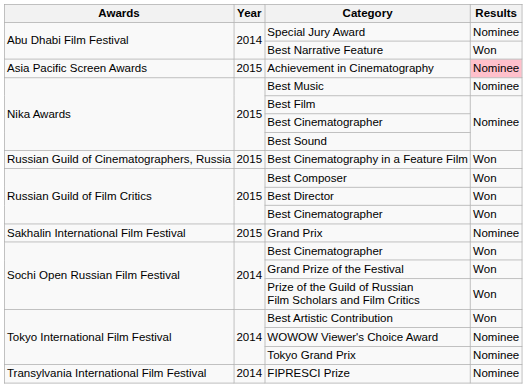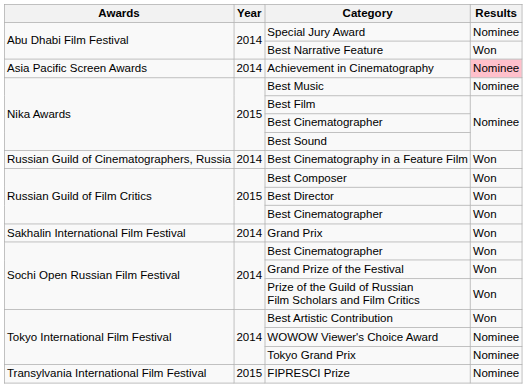 <table class="wikitable">
 <tr>
 <th>Awards</th>
 <th>Year</th>
 <th>Category</th>
 <th>Results</th>
 </tr>
 <tr>
 <td rowspan="2">Abu Dhabi Film Festival</td>
 <td rowspan="2">2014</td>
 <td>Special Jury Award</td>
 <td>Nominee</td>
 </tr>
 <tr>
 <td>Best Narrative Feature</td>
 <td>Won</td>
 </tr>
 <tr>
 <td>Asia Pacific Screen Awards </td>
-<td>2015</td>
+<td>2014</td>
 <td>Achievement in Cinematography</td>
 <td style="background: pink;">Nominee</td>
 </tr>
 <tr>
 <td rowspan="4">Nika Awards</td>
 <td rowspan="4">2015</td>
 <td>Best Music</td>
 <td>Nominee</td>
 </tr>
 <tr>
 <td>Best Film</td>
 <td rowspan="3">Nominee</td>
 </tr>
 <tr>
 <td>Best Cinematographer</td>
 </tr>
 <tr>
 <td>Best Sound</td>
 </tr>
 <tr>
 <td>Russian Guild of Cinematographers, Russia</td>
-<td>2015</td>
+<td>2014</td>
 <td>Best Cinematography in a Feature Film</td>
 <td>Won</td>
 </tr>
 <tr>
 <td rowspan="3">Russian Guild of Film Critics</td>
 <td rowspan="3">2015</td>
 <td>Best Composer</td>
 <td>Won</td>
 </tr>
 <tr>
 <td>Best Director</td>
 <td>Won</td>
 </tr>
 <tr>
 <td>Best Cinematographer</td>
 <td>Won</td>
 </tr>
 <tr>
 <td>Sakhalin International Film Festival </td>
-<td>2015</td>
+<td>2014</td>
 <td>Grand Prix</td>
-<td>Nominee</td>
+<td>Won</td>
 </tr>
 <tr>
 <td rowspan="3">Sochi Open Russian Film Festival</td>
 <td rowspan="3">2014</td>
 <td>Best Cinematographer</td>
 <td>Won</td>
 </tr>
 <tr>
 <td>Grand Prize of the Festival</td>
 <td>Won</td>
 </tr>
 <tr>
 <td>Prize of the Guild of Russian<br>Film Scholars and Film Critics</td>
 <td>Won</td>
 </tr>
 <tr>
 <td rowspan="3">Tokyo International Film Festival</td>
 <td rowspan="3">2014</td>
 <td>Best Artistic Contribution</td>
 <td>Won</td>
 </tr>
 <tr>
 <td>WOWOW Viewer's Choice Award</td>
 <td>Nominee</td>
 </tr>
 <tr>
 <td>Tokyo Grand Prix</td>
 <td>Nominee</td>
 </tr>
 <tr>
 <td>Transylvania International Film Festival </td>
-<td>2014</td>
+<td>2015</td>
 <td>FIPRESCI Prize</td>
 <td>Nominee</td>
 </tr>
 </table>
